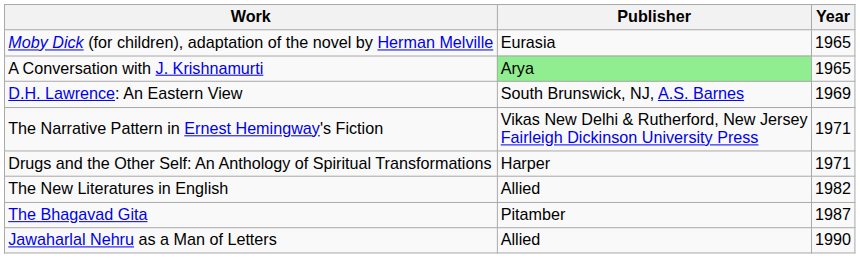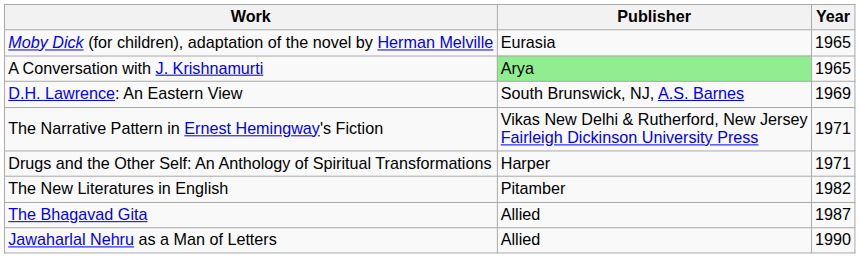 <table class="wikitable">
 <tr>
 <th>Work</th>
 <th>Publisher</th>
 <th>Year</th>
 </tr>
 <tr>
 <td><em><a href='#'>Moby Dick</a></em> (for children), adaptation of the novel by <a href='#'>Herman Melville</a></td>
 <td>Eurasia</td>
 <td>1965</td>
 </tr>
 <tr>
 <td>A Conversation with <a href='#'>J. Krishnamurti</a></td>
 <td style="background: lightgreen;">Arya</td>
 <td>1965</td>
 </tr>
 <tr>
 <td><a href='#'>D.H. Lawrence</a>: An Eastern View</td>
 <td>South Brunswick, NJ, <a href='#'>A.S. Barnes</a></td>
 <td>1969</td>
 </tr>
 <tr>
 <td>The Narrative Pattern in <a href='#'>Ernest Hemingway</a>'s Fiction</td>
 <td>Vikas New Delhi & Rutherford, New Jersey<br><a href='#'>Fairleigh Dickinson University Press</a></td>
 <td>1971</td>
 </tr>
 <tr>
 <td>Drugs and the Other Self: An Anthology of Spiritual Transformations</td>
 <td>Harper</td>
 <td>1971</td>
 </tr>
 <tr>
 <td>The New Literatures in English</td>
-<td>Allied</td>
+<td>Pitamber</td>
 <td>1982</td>
 </tr>
 <tr>
 <td><a href='#'>The Bhagavad Gita</a></td>
-<td>Pitamber</td>
+<td>Allied</td>
 <td>1987</td>
 </tr>
 <tr>
 <td><a href='#'>Jawaharlal Nehru</a> as a Man of Letters</td>
 <td>Allied</td>
 <td>1990</td>
 </tr>
 </table>
